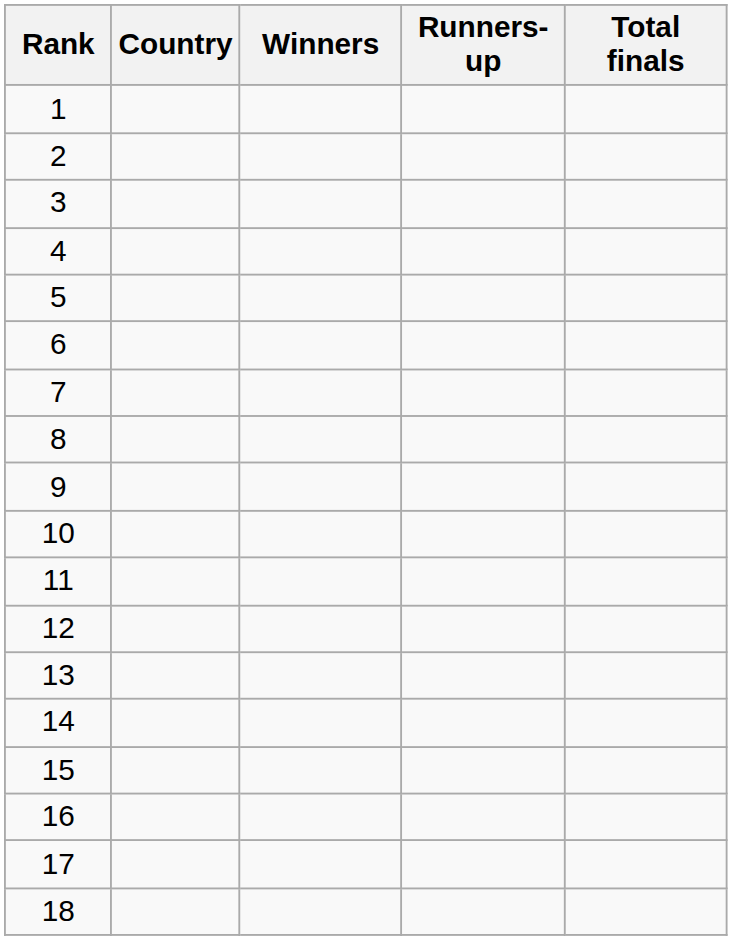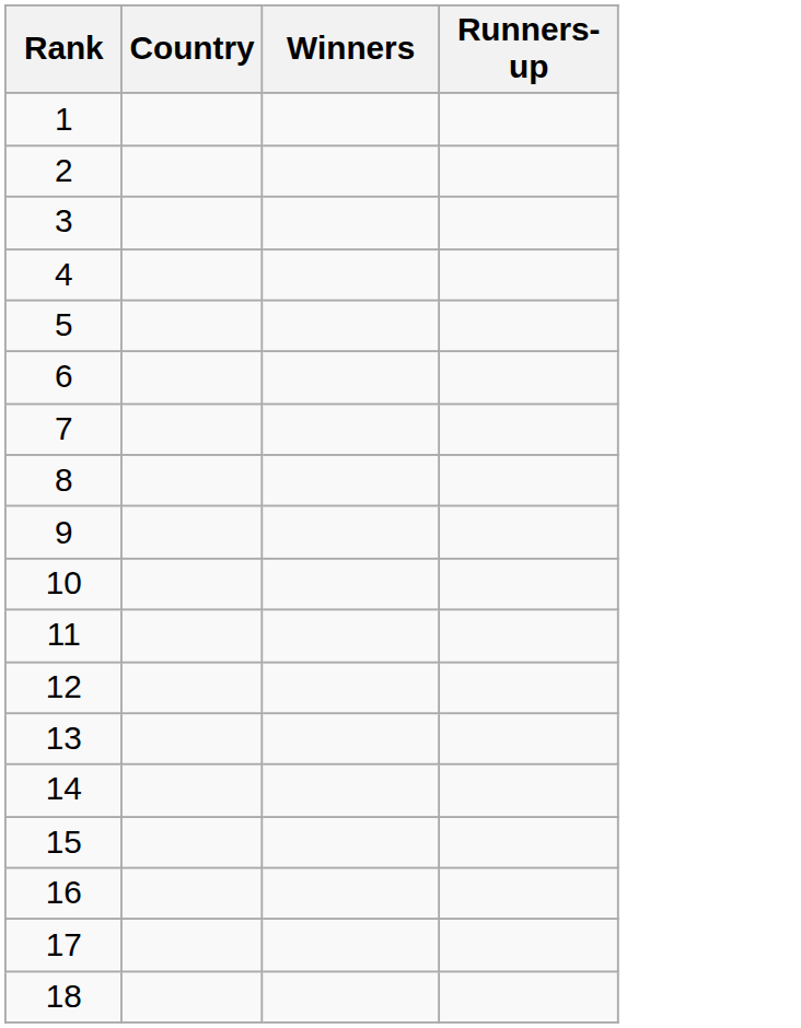 <table class="wikitable" style="text-align:center">
 <tr>
 <th width=50>Rank</th>
 <th>Country</th>
 <th width=80>Winners</th>
 <th width=80>Runners-up</th>
-<th width=80>Total finals</th>
 </tr>
 <tr>
 <td>1</td>
 <td align=left></td>
-<td></td>
 <td></td>
 <td></td>
 </tr>
 <tr>
 <td>2</td>
 <td align=left></td>
 <td></td>
 <td></td>
-<td></td>
 </tr>
 <tr>
 <td>3</td>
 <td align=left><em></em> </td>
-<td></td>
 <td></td>
 <td></td>
 </tr>
 <tr>
 <td>4</td>
 <td align=left></td>
 <td></td>
 <td></td>
-<td></td>
 </tr>
 <tr>
 <td>5</td>
 <td align=left></td>
-<td></td>
 <td></td>
 <td></td>
 </tr>
 <tr>
 <td>6</td>
 <td align=left><em></em> </td>
 <td></td>
 <td></td>
-<td></td>
 </tr>
 <tr>
 <td>7</td>
 <td align=left></td>
-<td></td>
 <td></td>
 <td></td>
 </tr>
 <tr>
 <td>8</td>
 <td align=left></td>
 <td></td>
 <td></td>
-<td></td>
 </tr>
 <tr>
 <td>9</td>
 <td align=left></td>
-<td></td>
 <td></td>
 <td></td>
 </tr>
 <tr>
 <td>10</td>
 <td align=left></td>
 <td></td>
 <td></td>
-<td></td>
 </tr>
 <tr>
 <td>11</td>
 <td align=left></td>
-<td></td>
 <td></td>
 <td></td>
 </tr>
 <tr>
 <td>12</td>
 <td align=left></td>
 <td></td>
 <td></td>
-<td></td>
 </tr>
 <tr>
 <td>13</td>
 <td align=left><em></em></td>
-<td></td>
 <td></td>
 <td></td>
 </tr>
 <tr>
 <td>14</td>
 <td align=left></td>
 <td></td>
 <td></td>
-<td></td>
 </tr>
 <tr>
 <td>15</td>
 <td align=left></td>
-<td></td>
 <td></td>
 <td></td>
 </tr>
 <tr>
 <td>16</td>
 <td align=left></td>
 <td></td>
 <td></td>
-<td></td>
 </tr>
 <tr>
 <td>17</td>
 <td align=left></td>
-<td></td>
 <td></td>
 <td></td>
 </tr>
 <tr>
 <td>18</td>
 <td align=left></td>
 <td></td>
 <td></td>
-<td></td>
 </tr>
 </table>
